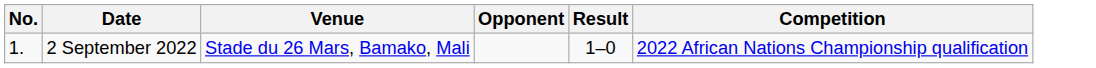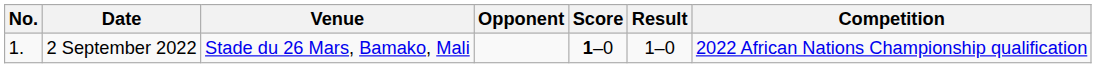 <table class="wikitable">
 <tr>
 <th>No.</th>
 <th>Date</th>
 <th>Venue</th>
 <th>Opponent</th>
+<th>Score</th>
 <th>Result</th>
 <th>Competition</th>
 </tr>
 <tr>
 <td>1.</td>
 <td>2 September 2022</td>
 <td><a href='#'>Stade du 26 Mars</a>, <a href='#'>Bamako</a>, <a href='#'>Mali</a></td>
 <td></td>
+<td align=center><strong>1</strong>–0</td>
 <td align=center>1–0 </td>
 <td><a href='#'>2022 African Nations Championship qualification</a></td>
 </tr>
 </table>
